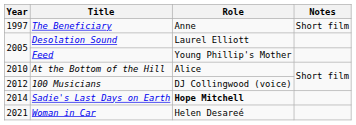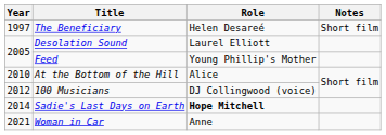 <table class="wikitable sortable">
 <tr>
 <th>Year</th>
 <th>Title</th>
 <th>Role</th>
 <th class="unsortable">Notes</th>
 </tr>
 <tr>
 <td>1997</td>
 <td data-sort-value="Beneficiary, The"><em><a href='#'>The Beneficiary</a></em></td>
-<td>Anne</td>
+<td>Helen Desareé</td>
 <td>Short film</td>
 </tr>
 <tr>
 <td rowspan=2>2005</td>
 <td><em><a href='#'>Desolation Sound</a></em></td>
 <td>Laurel Elliott</td>
 <td></td>
 </tr>
 <tr>
 <td><em><a href='#'>Feed</a></em></td>
 <td>Young Phillip's Mother</td>
 <td></td>
 </tr>
 <tr>
 <td>2010</td>
 <td><em>At the Bottom of the Hill</em></td>
 <td>Alice</td>
 <td rowspan=2>Short film</td>
 </tr>
 <tr>
 <td>2012</td>
 <td><em>100 Musicians</em></td>
 <td>DJ Collingwood (voice)</td>
 </tr>
 <tr>
 <td>2014</td>
 <td><em><a href='#'>Sadie's Last Days on Earth</a></em></td>
 <td><strong>Hope Mitchell</strong></td>
 <td></td>
 </tr>
 <tr>
 <td>2021</td>
 <td><em><a href='#'>Woman in Car</a></em></td>
-<td>Helen Desareé</td>
+<td>Anne</td>
 <td></td>
 </tr>
 </table>
